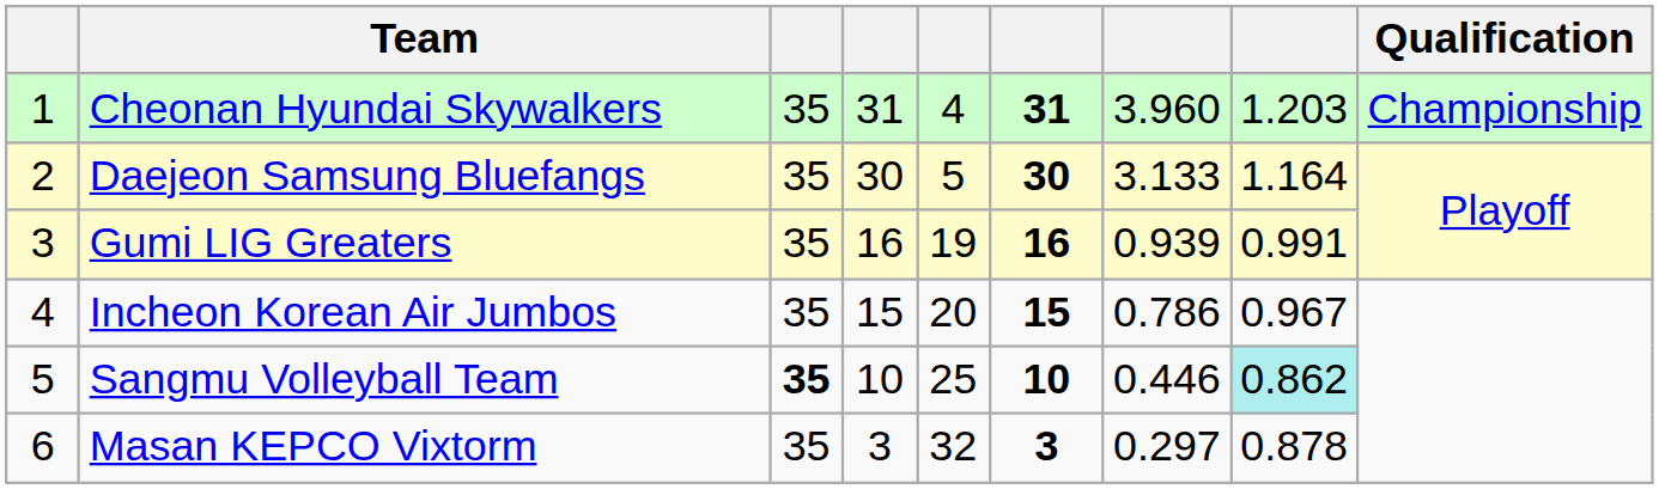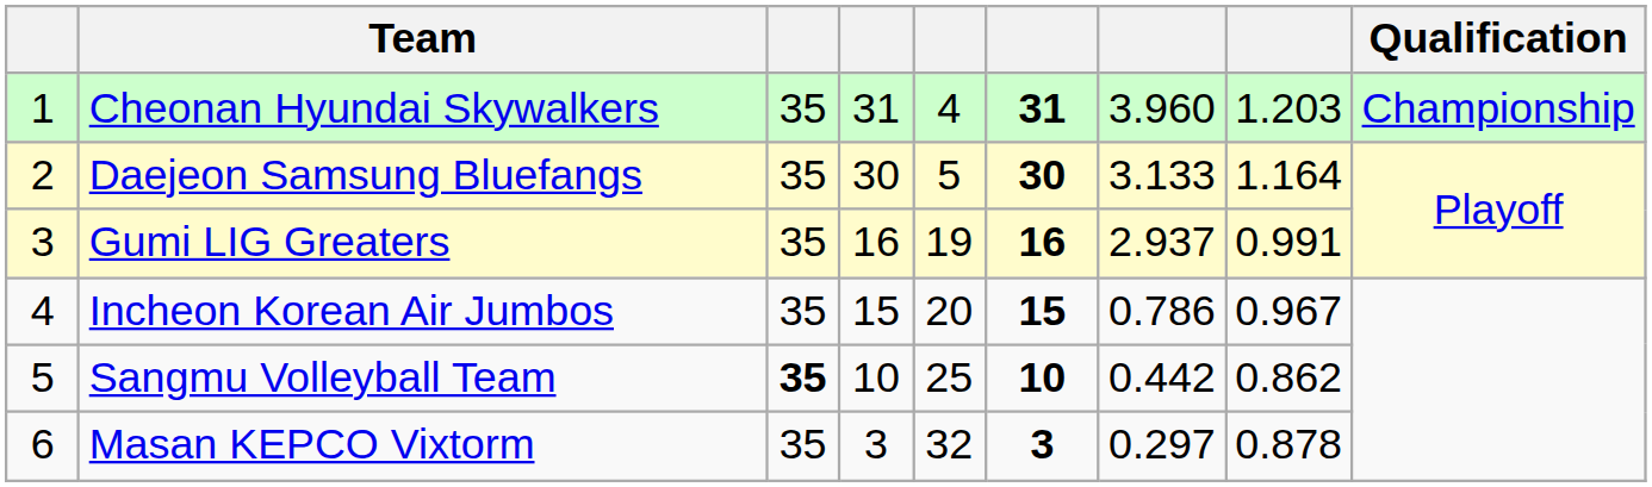 <table class="wikitable" style="text-align:center;">
 <tr>
 <th width=20></th>
 <th width=250>Team</th>
 <th width=20></th>
 <th width=20></th>
 <th width=20></th>
 <th width=35></th>
 <th width=35></th>
 <th width=35></th>
 <th width=50>Qualification</th>
 </tr>
 <tr bgcolor=#ccffcc>
 <td>1</td>
 <td align=left><a href='#'>Cheonan Hyundai Skywalkers</a></td>
 <td>35</td>
 <td>31</td>
 <td>4</td>
 <td><strong>31</strong></td>
 <td>3.960</td>
 <td>1.203</td>
 <td><a href='#'>Championship</a></td>
 </tr>
 <tr bgcolor=#fffccc>
 <td>2</td>
 <td align=left><a href='#'>Daejeon Samsung Bluefangs</a></td>
 <td>35</td>
 <td>30</td>
 <td>5</td>
 <td><strong>30</strong></td>
 <td>3.133</td>
 <td>1.164</td>
 <td rowspan=2><a href='#'>Playoff</a></td>
 </tr>
 <tr bgcolor=#fffccc>
 <td>3</td>
 <td align=left><a href='#'>Gumi LIG Greaters</a></td>
 <td>35</td>
 <td>16</td>
 <td>19</td>
 <td><strong>16</strong></td>
-<td>0.939</td>
+<td>2.937</td>
 <td>0.991</td>
 </tr>
 <tr>
 <td>4</td>
 <td align=left><a href='#'>Incheon Korean Air Jumbos</a></td>
 <td>35</td>
 <td>15</td>
 <td>20</td>
 <td><strong>15</strong></td>
 <td>0.786</td>
 <td>0.967</td>
 <td rowspan="4"></td>
 </tr>
 <tr>
 <td>5</td>
 <td align=left><a href='#'>Sangmu Volleyball Team</a></td>
 <td><strong>35</strong></td>
 <td>10</td>
 <td>25</td>
 <td><strong>10</strong></td>
-<td>0.446</td>
-<td style="background: paleturquoise;">0.862</td>
+<td>0.442</td>
+<td>0.862</td>
 </tr>
 <tr>
 <td>6</td>
 <td align=left><a href='#'>Masan KEPCO Vixtorm</a></td>
 <td>35</td>
 <td>3</td>
 <td>32</td>
 <td><strong>3</strong></td>
 <td>0.297</td>
 <td>0.878</td>
 </tr>
 </table>
